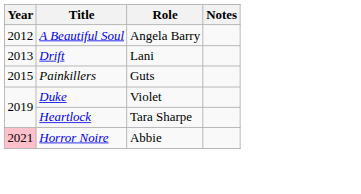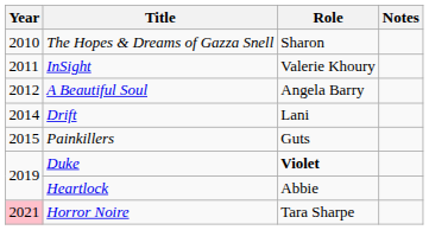 <table class = "wikitable sortable">
 <tr>
 <th>Year</th>
 <th>Title</th>
 <th>Role</th>
 <th>Notes</th>
 </tr>
 <tr>
+<td>2010</td>
+<td><em>The Hopes & Dreams of Gazza Snell</em></td>
+<td>Sharon</td>
+<td></td>
+</tr>
+<tr>
+<td>2011</td>
+<td><em><a href='#'>InSight</a></em></td>
+<td>Valerie Khoury</td>
+<td></td>
+</tr>
+<tr>
 <td>2012</td>
 <td><em><a href='#'>A Beautiful Soul</a></em></td>
 <td>Angela Barry</td>
 <td></td>
 </tr>
 <tr>
-<td>2013</td>
+<td>2014</td>
 <td><em><a href='#'>Drift</a></em></td>
 <td>Lani</td>
 <td></td>
 </tr>
 <tr>
 <td>2015</td>
 <td><em>Painkillers</em></td>
 <td>Guts</td>
 <td></td>
 </tr>
 <tr>
 <td rowspan=2>2019</td>
 <td><em><a href='#'>Duke</a></em></td>
-<td>Violet</td>
+<td><strong>Violet</strong></td>
 <td></td>
 </tr>
 <tr>
 <td><em><a href='#'>Heartlock</a></em></td>
-<td>Tara Sharpe</td>
+<td>Abbie</td>
 <td></td>
 </tr>
 <tr>
 <td style="background: pink;">2021</td>
 <td><em><a href='#'>Horror Noire</a></em></td>
-<td>Abbie</td>
+<td>Tara Sharpe</td>
 <td></td>
 </tr>
 </table>
